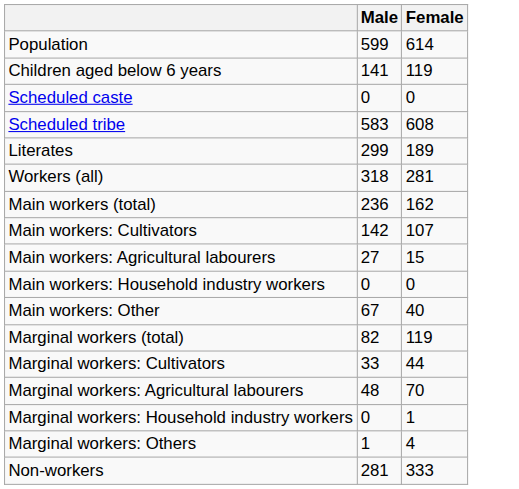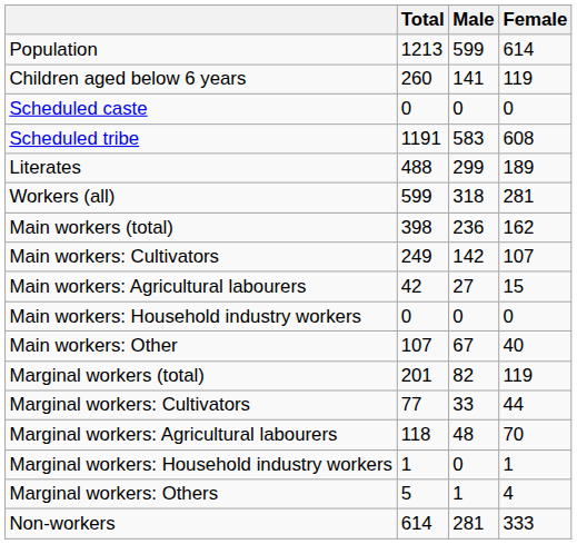 <table class="wikitable sortable">
 <tr>
 <th></th>
+<th>Total</th>
 <th>Male</th>
 <th>Female</th>
 </tr>
 <tr>
 <td>Population</td>
+<td>1213</td>
 <td>599</td>
 <td>614</td>
 </tr>
 <tr>
 <td>Children aged below 6 years</td>
+<td>260</td>
 <td>141</td>
 <td>119</td>
 </tr>
 <tr>
 <td><a href='#'>Scheduled caste</a></td>
 <td>0</td>
 <td>0</td>
+<td>0</td>
 </tr>
 <tr>
 <td><a href='#'>Scheduled tribe</a></td>
+<td>1191</td>
 <td>583</td>
 <td>608</td>
 </tr>
 <tr>
 <td>Literates</td>
+<td>488</td>
 <td>299</td>
 <td>189</td>
 </tr>
 <tr>
 <td>Workers (all)</td>
+<td>599</td>
 <td>318</td>
 <td>281</td>
 </tr>
 <tr>
 <td>Main workers (total)</td>
+<td>398</td>
 <td>236</td>
 <td>162</td>
 </tr>
 <tr>
 <td>Main workers: Cultivators</td>
+<td>249</td>
 <td>142</td>
 <td>107</td>
 </tr>
 <tr>
 <td>Main workers: Agricultural labourers</td>
+<td>42</td>
 <td>27</td>
 <td>15</td>
 </tr>
 <tr>
 <td>Main workers: Household industry workers</td>
 <td>0</td>
 <td>0</td>
+<td>0</td>
 </tr>
 <tr>
 <td>Main workers: Other</td>
+<td>107</td>
 <td>67</td>
 <td>40</td>
 </tr>
 <tr>
 <td>Marginal workers (total)</td>
+<td>201</td>
 <td>82</td>
 <td>119</td>
 </tr>
 <tr>
 <td>Marginal workers: Cultivators</td>
+<td>77</td>
 <td>33</td>
 <td>44</td>
 </tr>
 <tr>
 <td>Marginal workers: Agricultural labourers</td>
+<td>118</td>
 <td>48</td>
 <td>70</td>
 </tr>
 <tr>
 <td>Marginal workers: Household industry workers</td>
+<td>1</td>
 <td>0</td>
 <td>1</td>
 </tr>
 <tr>
 <td>Marginal workers: Others</td>
+<td>5</td>
 <td>1</td>
 <td>4</td>
 </tr>
 <tr>
 <td>Non-workers</td>
+<td>614</td>
 <td>281</td>
 <td>333</td>
 </tr>
 </table>
